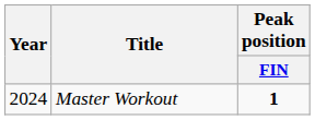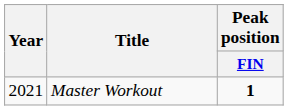 <table class="wikitable">
 <tr>
 <th rowspan="2" style="text-align:center; width:10px;">Year</th>
 <th rowspan="2" style="text-align:center; width:150px;">Title</th>
 <th style="text-align:center; width:20px;">Peak position</th>
 </tr>
 <tr>
 <th scope="col" style="width:3em;font-size:90%;"><a href='#'>FIN</a><br></th>
 </tr>
 <tr>
-<td style="text-align:center;">2024</td>
+<td style="text-align:center;">2021</td>
 <td><em>Master Workout</em></td>
 <td style="text-align:center;"><strong>1<br></strong></td>
 </tr>
 </table>
